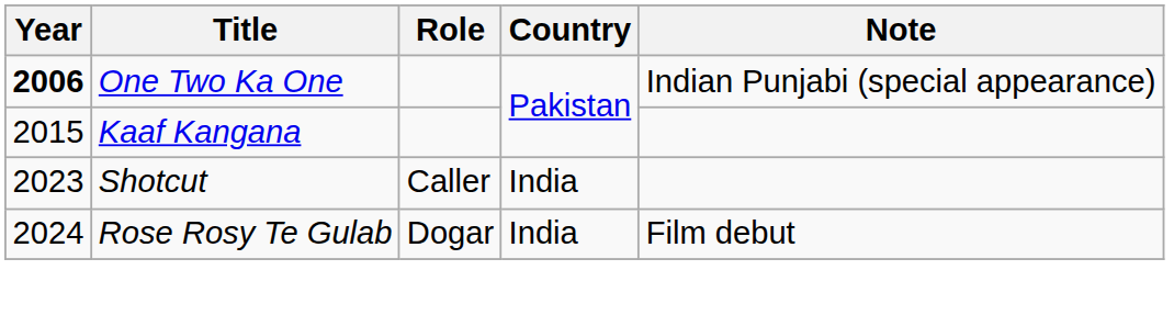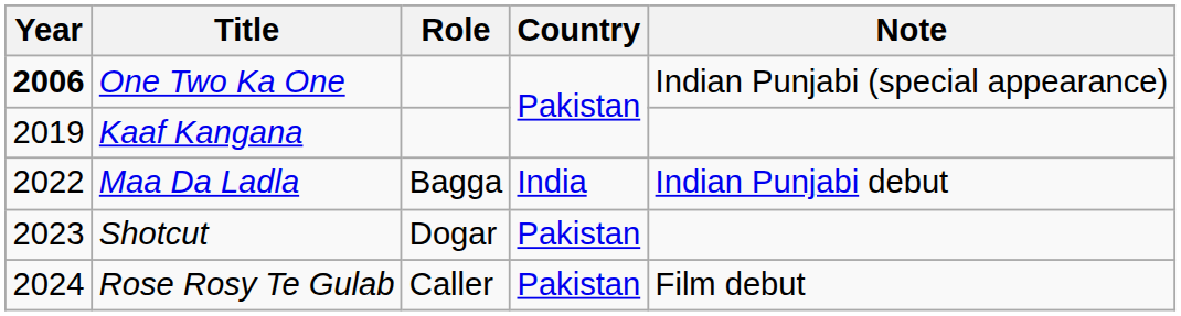 <table class="wikitable sortable">
 <tr>
 <th>Year</th>
 <th>Title</th>
 <th>Role</th>
 <th>Country</th>
 <th>Note</th>
 </tr>
 <tr>
 <td><strong>2006</strong></td>
 <td><em><a href='#'>One Two Ka One</a></em></td>
 <td></td>
 <td rowspan="2"><a href='#'>Pakistan</a></td>
 <td>Indian Punjabi (special appearance)</td>
 </tr>
 <tr>
-<td>2015</td>
+<td>2019</td>
 <td><em><a href='#'>Kaaf Kangana</a></em></td>
 <td></td>
 <td></td>
 </tr>
 <tr>
+<td>2022</td>
+<td><em><a href='#'>Maa Da Ladla</a></em></td>
+<td>Bagga</td>
+<td><a href='#'>India</a></td>
+<td><a href='#'>Indian Punjabi</a> debut</td>
+</tr>
+<tr>
 <td>2023</td>
 <td><em>Shotcut</em></td>
-<td>Caller</td>
-<td>India</td>
+<td>Dogar</td>
+<td><a href='#'>Pakistan</a></td>
 <td></td>
 </tr>
 <tr>
 <td>2024</td>
 <td><em>Rose Rosy Te Gulab</em></td>
-<td>Dogar</td>
-<td>India</td>
+<td>Caller</td>
+<td><a href='#'>Pakistan</a></td>
 <td>Film debut</td>
 </tr>
 </table>
